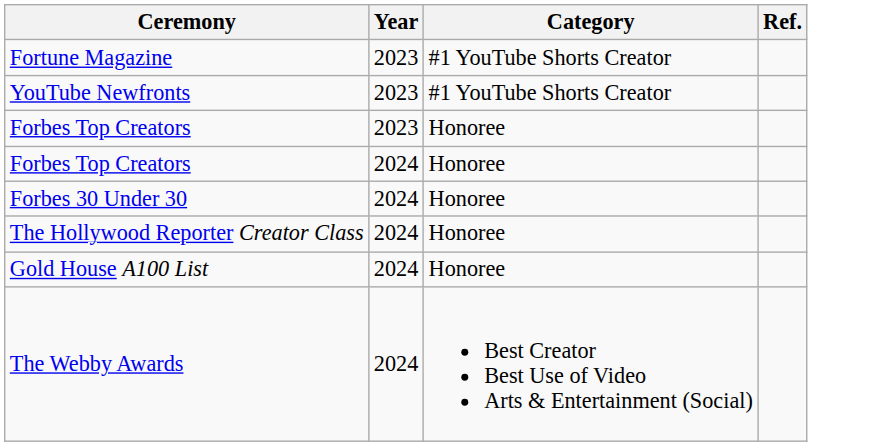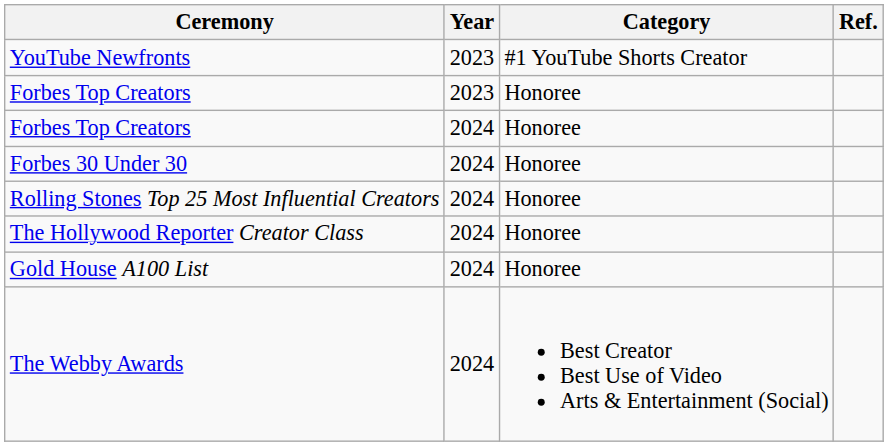 <table class="wikitable sortable">
 <tr>
 <th>Ceremony</th>
 <th>Year</th>
 <th>Category</th>
 <th>Ref.</th>
-</tr>
-<tr>
-<td><a href='#'>Fortune Magazine</a></td>
-<td>2023</td>
-<td>#1 YouTube Shorts Creator</td>
-<td></td>
 </tr>
 <tr>
 <td><a href='#'>YouTube Newfronts</a></td>
 <td>2023</td>
 <td>#1 YouTube Shorts Creator</td>
 <td></td>
 </tr>
 <tr>
 <td><a href='#'>Forbes Top Creators</a></td>
 <td>2023</td>
 <td>Honoree</td>
 <td></td>
 </tr>
 <tr>
 <td><a href='#'>Forbes Top Creators</a></td>
 <td>2024</td>
 <td>Honoree</td>
 <td></td>
 </tr>
 <tr>
 <td><a href='#'>Forbes 30 Under 30</a></td>
 <td>2024</td>
 <td>Honoree</td>
 <td></td>
 </tr>
 <tr>
+<td><a href='#'>Rolling Stones</a> <em>Top 25 Most Influential Creators</em></td>
+<td>2024</td>
+<td>Honoree</td>
+<td></td>
+</tr>
+<tr>
 <td><a href='#'>The Hollywood Reporter</a> <em>Creator Class</em></td>
 <td>2024</td>
 <td>Honoree</td>
 <td></td>
 </tr>
 <tr>
 <td><a href='#'>Gold House</a> <em>A100 List</em></td>
 <td>2024</td>
 <td>Honoree</td>
 <td></td>
 </tr>
 <tr>
 <td><a href='#'>The Webby Awards</a></td>
 <td>2024</td>
 <td><br><ul><li>Best Creator</li><li>Best Use of Video</li><li>Arts & Entertainment (Social)</li></ul></td>
 <td></td>
 </tr>
 </table>
